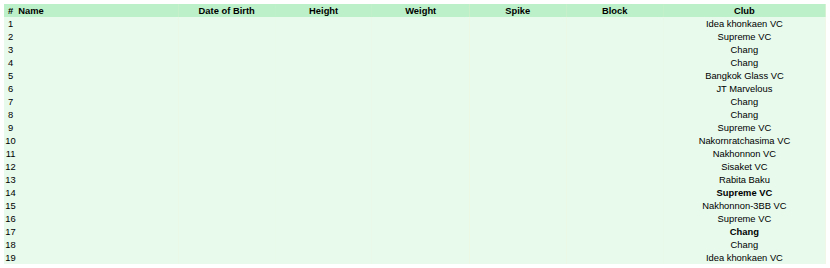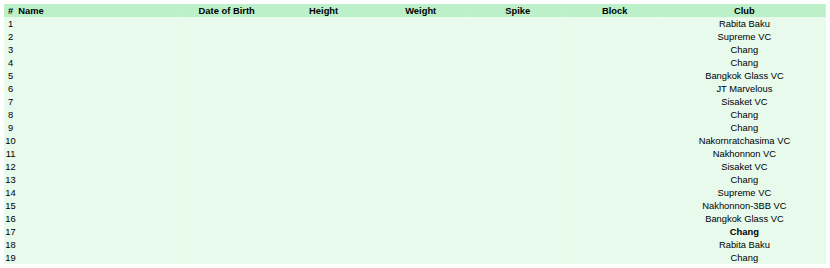 <table border=0 cellpadding=2 cellspacing=0  |- bgcolor=#FFECCE style="text-align:center; font-size:90%; width:100%">
 <tr bgcolor=#BBF0C9>
 <th>#</th>
 <th align=left width=20%>Name</th>
 <th width=12%>Date of Birth</th>
 <th width=12%>Height</th>
 <th width=12%>Weight</th>
 <th width=12%>Spike</th>
 <th width=12%>Block</th>
 <th width=20%>Club</th>
 </tr>
 <tr bgcolor=#E7FAEC>
 <td>1</td>
 <td align=left></td>
 <td align=right></td>
 <td></td>
 <td></td>
 <td></td>
 <td></td>
-<td>Idea khonkaen VC</td>
+<td>Rabita Baku</td>
 </tr>
 <tr bgcolor=#E7FAEC>
 <td>2</td>
 <td align=left></td>
 <td align=right></td>
 <td></td>
 <td></td>
 <td></td>
 <td></td>
 <td>Supreme VC</td>
 </tr>
 <tr bgcolor=#E7FAEC>
 <td>3</td>
 <td align=left></td>
 <td align=right></td>
 <td></td>
 <td></td>
 <td></td>
 <td></td>
 <td>Chang</td>
 </tr>
 <tr bgcolor=#E7FAEC>
 <td>4</td>
 <td align=left></td>
 <td align=right></td>
 <td></td>
 <td></td>
 <td></td>
 <td></td>
 <td>Chang</td>
 </tr>
 <tr bgcolor=#E7FAEC>
 <td>5</td>
 <td align=left></td>
 <td align=right></td>
 <td></td>
 <td></td>
 <td></td>
 <td></td>
 <td>Bangkok Glass VC</td>
 </tr>
 <tr bgcolor=#E7FAEC>
 <td>6</td>
 <td align=left></td>
 <td align=right></td>
 <td></td>
 <td></td>
 <td></td>
 <td></td>
 <td>JT Marvelous</td>
 </tr>
 <tr bgcolor=#E7FAEC>
 <td>7</td>
 <td align=left></td>
 <td align=right></td>
 <td></td>
 <td></td>
 <td></td>
 <td></td>
-<td>Chang</td>
+<td>Sisaket VC</td>
 </tr>
 <tr bgcolor=#E7FAEC>
 <td>8</td>
 <td align=left></td>
 <td align=right></td>
 <td></td>
 <td></td>
 <td></td>
 <td></td>
 <td>Chang</td>
 </tr>
 <tr bgcolor=#E7FAEC>
 <td>9</td>
 <td align=left></td>
 <td align=right></td>
 <td></td>
 <td></td>
 <td></td>
 <td></td>
-<td>Supreme VC</td>
+<td>Chang</td>
 </tr>
 <tr bgcolor=#E7FAEC>
 <td>10</td>
 <td align=left></td>
 <td align=right></td>
 <td></td>
 <td></td>
 <td></td>
 <td></td>
 <td>Nakornratchasima VC</td>
 </tr>
 <tr bgcolor=#E7FAEC>
 <td>11</td>
 <td align=left></td>
 <td align=right></td>
 <td></td>
 <td></td>
 <td></td>
 <td></td>
 <td>Nakhonnon VC</td>
 </tr>
 <tr bgcolor=#E7FAEC>
 <td>12</td>
 <td align=left></td>
 <td align=right></td>
 <td></td>
 <td></td>
 <td></td>
 <td></td>
 <td>Sisaket VC</td>
 </tr>
 <tr bgcolor=#E7FAEC>
 <td>13</td>
 <td align=left></td>
 <td align=right></td>
 <td></td>
 <td></td>
 <td></td>
 <td></td>
-<td>Rabita Baku</td>
+<td>Chang</td>
 </tr>
 <tr bgcolor=#E7FAEC>
 <td>14</td>
 <td align=left></td>
 <td align=right></td>
 <td></td>
 <td></td>
 <td></td>
 <td></td>
-<td><strong>Supreme VC</strong></td>
+<td>Supreme VC</td>
 </tr>
 <tr bgcolor=#E7FAEC>
 <td>15</td>
 <td align=left></td>
 <td align=right></td>
 <td></td>
 <td></td>
 <td></td>
 <td></td>
 <td>Nakhonnon-3BB VC</td>
 </tr>
 <tr bgcolor=#E7FAEC>
 <td>16</td>
 <td align=left></td>
 <td align=right></td>
 <td></td>
 <td></td>
 <td></td>
 <td></td>
-<td>Supreme VC</td>
+<td>Bangkok Glass VC</td>
 </tr>
 <tr bgcolor=#E7FAEC>
 <td>17</td>
 <td align=left></td>
 <td align=right></td>
 <td></td>
 <td></td>
 <td></td>
 <td></td>
 <td><strong>Chang</strong></td>
 </tr>
 <tr bgcolor=#E7FAEC>
 <td>18</td>
 <td align=left></td>
 <td align=right></td>
 <td></td>
 <td></td>
 <td></td>
 <td></td>
-<td>Chang</td>
+<td>Rabita Baku</td>
 </tr>
 <tr bgcolor=#E7FAEC>
 <td>19</td>
 <td align=left></td>
 <td align=right></td>
 <td></td>
 <td></td>
 <td></td>
 <td></td>
-<td>Idea khonkaen VC</td>
+<td>Chang</td>
 </tr>
 </table>
